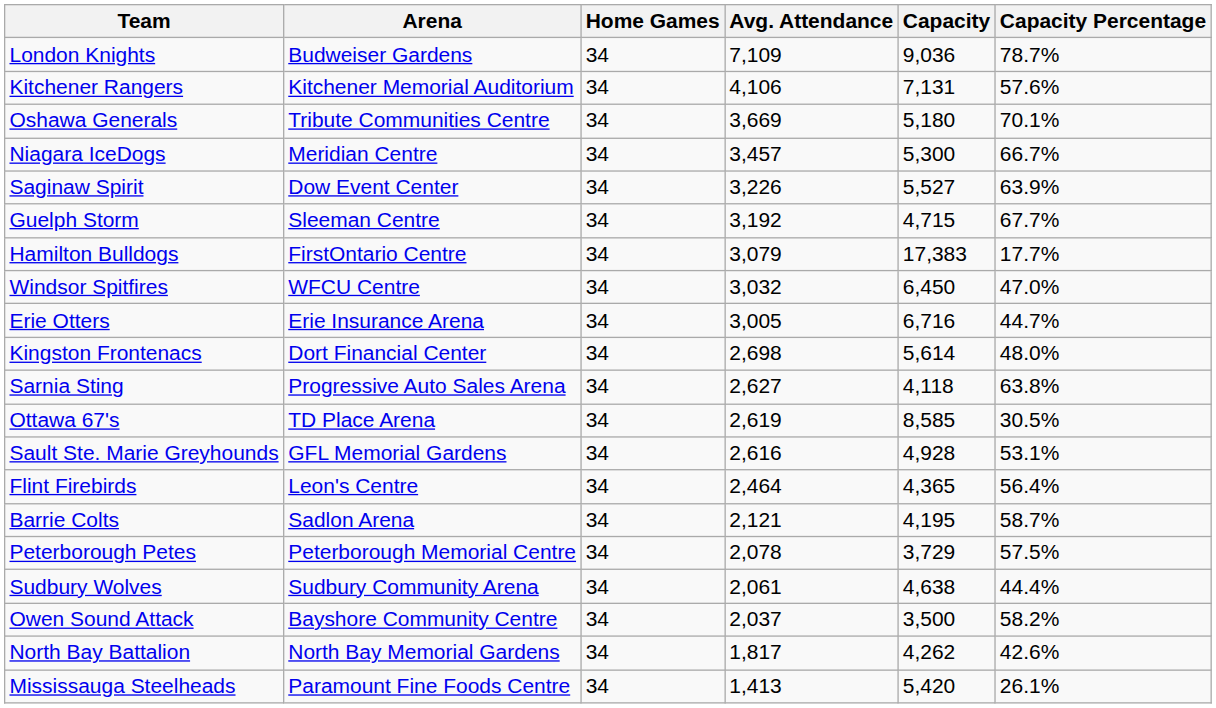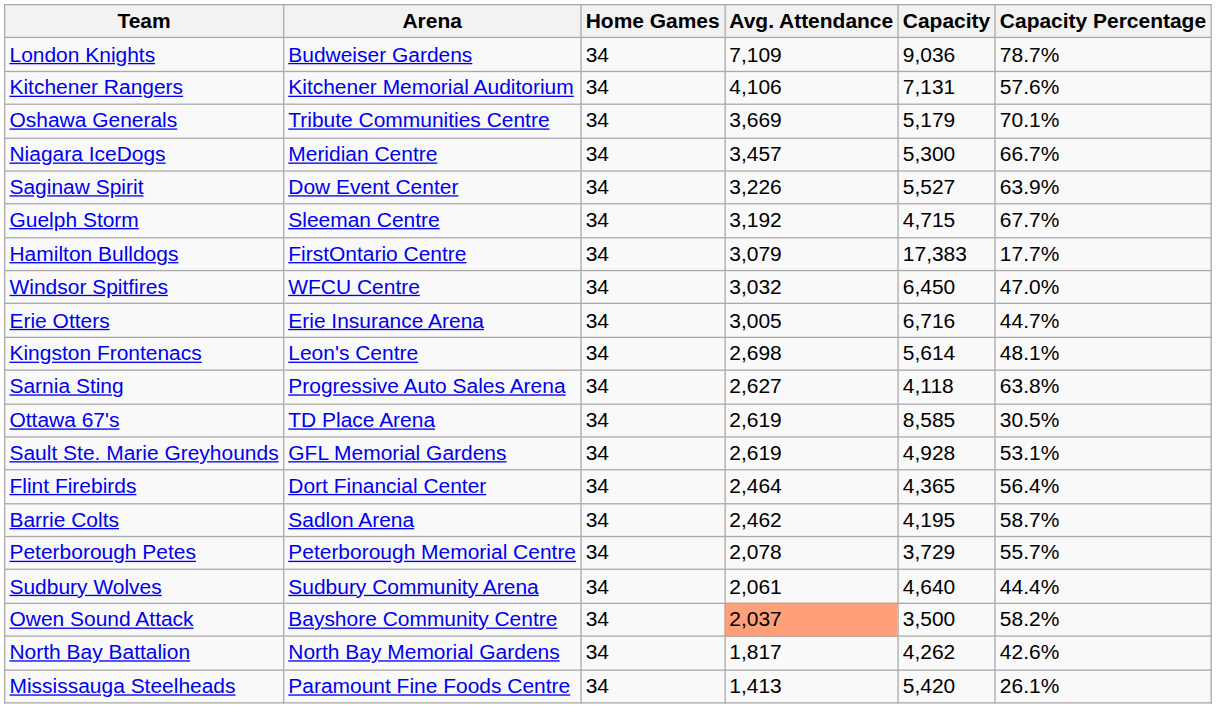 <table class="wikitable sortable">
 <tr>
 <th>Team</th>
 <th>Arena</th>
 <th>Home Games</th>
 <th>Avg. Attendance</th>
 <th>Capacity</th>
 <th data-sort-type="number">Capacity Percentage</th>
 </tr>
 <tr>
 <td><a href='#'>London Knights</a></td>
 <td><a href='#'>Budweiser Gardens</a></td>
 <td>34</td>
 <td>7,109</td>
 <td>9,036</td>
 <td>78.7%</td>
 </tr>
 <tr>
 <td><a href='#'>Kitchener Rangers</a></td>
 <td><a href='#'>Kitchener Memorial Auditorium</a></td>
 <td>34</td>
 <td>4,106</td>
 <td>7,131</td>
 <td>57.6%</td>
 </tr>
 <tr>
 <td><a href='#'>Oshawa Generals</a></td>
 <td><a href='#'>Tribute Communities Centre</a></td>
 <td>34</td>
 <td>3,669</td>
-<td>5,180</td>
+<td>5,179</td>
 <td>70.1%</td>
 </tr>
 <tr>
 <td><a href='#'>Niagara IceDogs</a></td>
 <td><a href='#'>Meridian Centre</a></td>
 <td>34</td>
 <td>3,457</td>
 <td>5,300</td>
 <td>66.7%</td>
 </tr>
 <tr>
 <td><a href='#'>Saginaw Spirit</a></td>
 <td><a href='#'>Dow Event Center</a></td>
 <td>34</td>
 <td>3,226</td>
 <td>5,527</td>
 <td>63.9%</td>
 </tr>
 <tr>
 <td><a href='#'>Guelph Storm</a></td>
 <td><a href='#'>Sleeman Centre</a></td>
 <td>34</td>
 <td>3,192</td>
 <td>4,715</td>
 <td>67.7%</td>
 </tr>
 <tr>
 <td><a href='#'>Hamilton Bulldogs</a></td>
 <td><a href='#'>FirstOntario Centre</a></td>
 <td>34</td>
 <td>3,079</td>
 <td>17,383</td>
 <td>17.7%</td>
 </tr>
 <tr>
 <td><a href='#'>Windsor Spitfires</a></td>
 <td><a href='#'>WFCU Centre</a></td>
 <td>34</td>
 <td>3,032</td>
 <td>6,450</td>
 <td>47.0%</td>
 </tr>
 <tr>
 <td><a href='#'>Erie Otters</a></td>
 <td><a href='#'>Erie Insurance Arena</a></td>
 <td>34</td>
 <td>3,005</td>
 <td>6,716</td>
 <td>44.7%</td>
 </tr>
 <tr>
 <td><a href='#'>Kingston Frontenacs</a></td>
-<td><a href='#'>Dort Financial Center</a></td>
+<td><a href='#'>Leon's Centre</a></td>
 <td>34</td>
 <td>2,698</td>
 <td>5,614</td>
-<td>48.0%</td>
+<td>48.1%</td>
 </tr>
 <tr>
 <td><a href='#'>Sarnia Sting</a></td>
 <td><a href='#'>Progressive Auto Sales Arena</a></td>
 <td>34</td>
 <td>2,627</td>
 <td>4,118</td>
 <td>63.8%</td>
 </tr>
 <tr>
 <td><a href='#'>Ottawa 67's</a></td>
 <td><a href='#'>TD Place Arena</a></td>
 <td>34</td>
 <td>2,619</td>
 <td>8,585</td>
 <td>30.5%</td>
 </tr>
 <tr>
 <td><a href='#'>Sault Ste. Marie Greyhounds</a></td>
 <td><a href='#'>GFL Memorial Gardens</a></td>
 <td>34</td>
-<td>2,616</td>
+<td>2,619</td>
 <td>4,928</td>
 <td>53.1%</td>
 </tr>
 <tr>
 <td><a href='#'>Flint Firebirds</a></td>
-<td><a href='#'>Leon's Centre</a></td>
+<td><a href='#'>Dort Financial Center</a></td>
 <td>34</td>
 <td>2,464</td>
 <td>4,365</td>
 <td>56.4%</td>
 </tr>
 <tr>
 <td><a href='#'>Barrie Colts</a></td>
 <td><a href='#'>Sadlon Arena</a></td>
 <td>34</td>
-<td>2,121</td>
+<td>2,462</td>
 <td>4,195</td>
 <td>58.7%</td>
 </tr>
 <tr>
 <td><a href='#'>Peterborough Petes</a></td>
 <td><a href='#'>Peterborough Memorial Centre</a></td>
 <td>34</td>
 <td>2,078</td>
 <td>3,729</td>
-<td>57.5%</td>
+<td>55.7%</td>
 </tr>
 <tr>
 <td><a href='#'>Sudbury Wolves</a></td>
 <td><a href='#'>Sudbury Community Arena</a></td>
 <td>34</td>
 <td>2,061</td>
-<td>4,638</td>
+<td>4,640</td>
 <td>44.4%</td>
 </tr>
 <tr>
 <td><a href='#'>Owen Sound Attack</a></td>
 <td><a href='#'>Bayshore Community Centre</a></td>
 <td>34</td>
-<td>2,037</td>
+<td style="background: lightsalmon;">2,037</td>
 <td>3,500</td>
 <td>58.2%</td>
 </tr>
 <tr>
 <td><a href='#'>North Bay Battalion</a></td>
 <td><a href='#'>North Bay Memorial Gardens</a></td>
 <td>34</td>
 <td>1,817</td>
 <td>4,262</td>
 <td>42.6%</td>
 </tr>
 <tr>
 <td><a href='#'>Mississauga Steelheads</a></td>
 <td><a href='#'>Paramount Fine Foods Centre</a></td>
 <td>34</td>
 <td>1,413</td>
 <td>5,420</td>
 <td>26.1%</td>
 </tr>
 </table>
